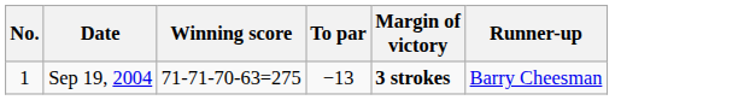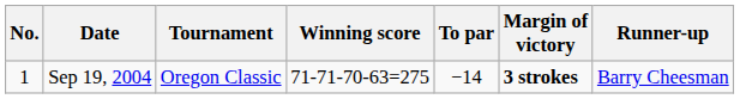 <table class="wikitable" style="font-size:95%;">
 <tr>
 <th>No.</th>
 <th>Date</th>
+<th>Tournament</th>
 <th>Winning score</th>
 <th>To par</th>
 <th>Margin of<br>victory</th>
 <th>Runner-up</th>
 </tr>
 <tr>
 <td align=center>1</td>
 <td align=right>Sep 19, <a href='#'>2004</a></td>
+<td><a href='#'>Oregon Classic</a></td>
 <td align=right>71-71-70-63=275</td>
-<td align=center>−13</td>
+<td align=center>−14</td>
 <td><strong>3 strokes</strong></td>
 <td> <a href='#'>Barry Cheesman</a></td>
 </tr>
 </table>
